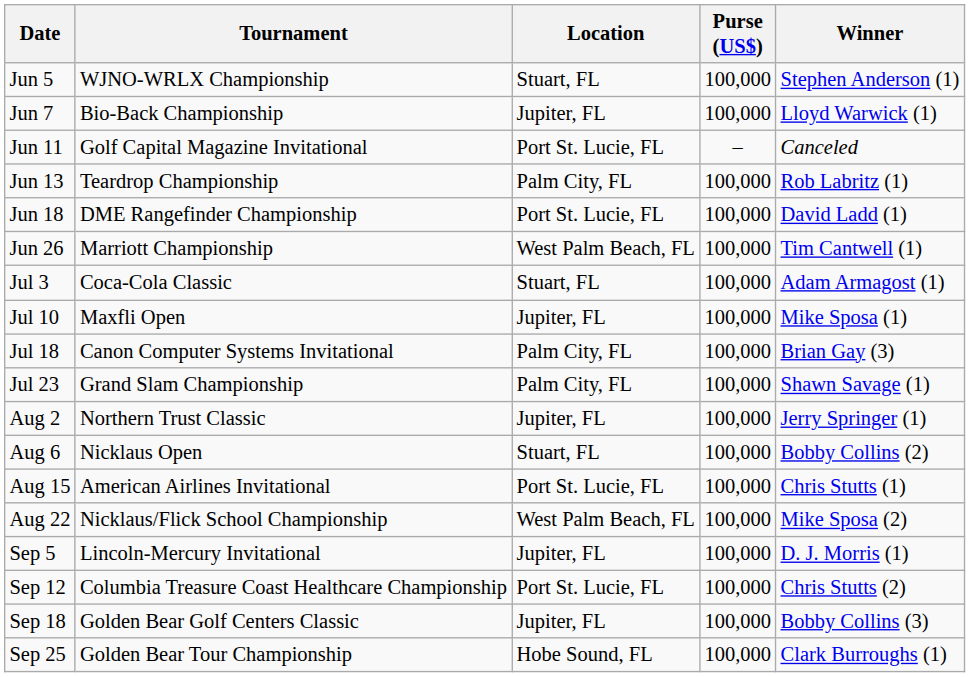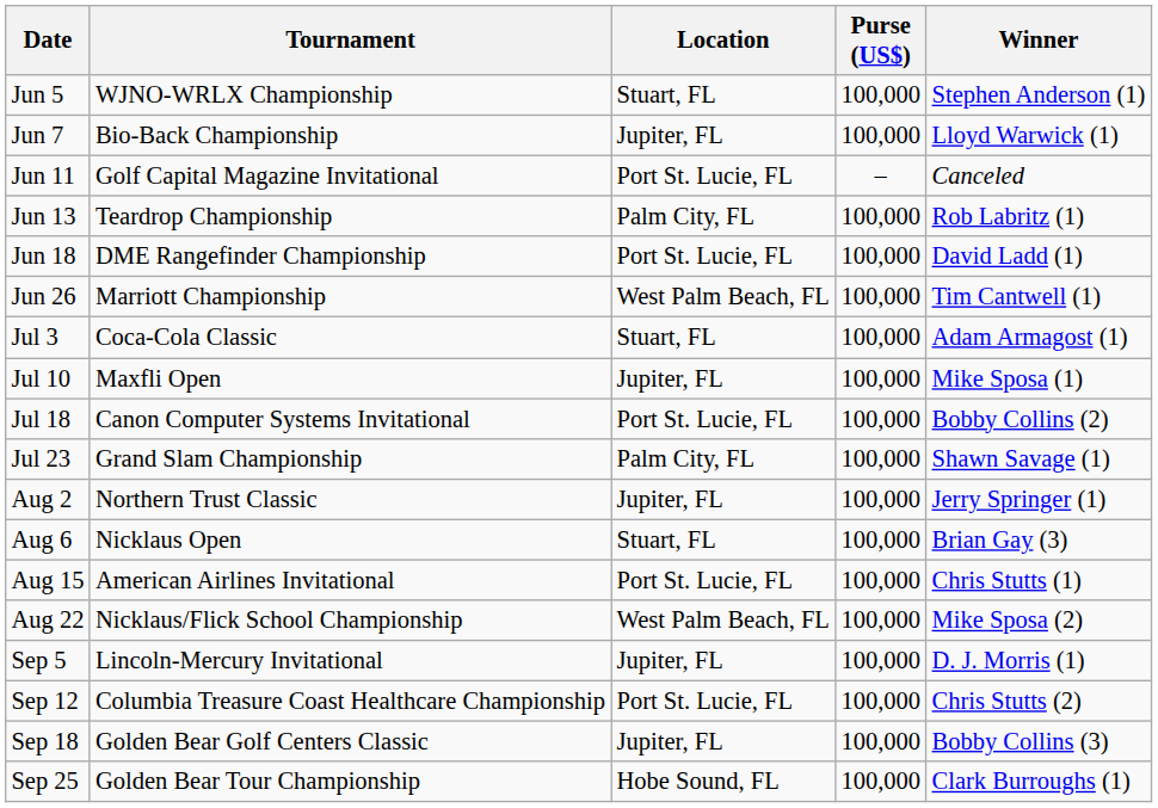 <table class="wikitable" style="font-size:95%">
 <tr>
 <th>Date</th>
 <th>Tournament</th>
 <th>Location</th>
 <th>Purse<br>(<a href='#'>US$</a>)</th>
 <th>Winner</th>
 </tr>
 <tr>
 <td>Jun 5</td>
 <td>WJNO-WRLX Championship</td>
 <td>Stuart, FL</td>
 <td align=right>100,000</td>
 <td> <a href='#'>Stephen Anderson</a> (1)</td>
 </tr>
 <tr>
 <td>Jun 7</td>
 <td>Bio-Back Championship</td>
 <td>Jupiter, FL</td>
 <td align=right>100,000</td>
 <td> <a href='#'>Lloyd Warwick</a> (1)</td>
 </tr>
 <tr>
 <td>Jun 11</td>
 <td>Golf Capital Magazine Invitational</td>
 <td>Port St. Lucie, FL</td>
 <td align=center>–</td>
 <td><em>Canceled</em></td>
 </tr>
 <tr>
 <td>Jun 13</td>
 <td>Teardrop Championship</td>
 <td>Palm City, FL</td>
 <td align=right>100,000</td>
 <td> <a href='#'>Rob Labritz</a> (1)</td>
 </tr>
 <tr>
 <td>Jun 18</td>
 <td>DME Rangefinder Championship</td>
 <td>Port St. Lucie, FL</td>
 <td align=right>100,000</td>
 <td> <a href='#'>David Ladd</a> (1)</td>
 </tr>
 <tr>
 <td>Jun 26</td>
 <td>Marriott Championship</td>
 <td>West Palm Beach, FL</td>
 <td align=right>100,000</td>
 <td> <a href='#'>Tim Cantwell</a> (1)</td>
 </tr>
 <tr>
 <td>Jul 3</td>
 <td>Coca-Cola Classic</td>
 <td>Stuart, FL</td>
 <td align=right>100,000</td>
 <td> <a href='#'>Adam Armagost</a> (1)</td>
 </tr>
 <tr>
 <td>Jul 10</td>
 <td>Maxfli Open</td>
 <td>Jupiter, FL</td>
 <td align=right>100,000</td>
 <td> <a href='#'>Mike Sposa</a> (1)</td>
 </tr>
 <tr>
 <td>Jul 18</td>
 <td>Canon Computer Systems Invitational</td>
-<td>Palm City, FL</td>
+<td>Port St. Lucie, FL</td>
 <td align=right>100,000</td>
-<td> <a href='#'>Brian Gay</a> (3)</td>
+<td> <a href='#'>Bobby Collins</a> (2)</td>
 </tr>
 <tr>
 <td>Jul 23</td>
 <td>Grand Slam Championship</td>
 <td>Palm City, FL</td>
 <td align=right>100,000</td>
 <td> <a href='#'>Shawn Savage</a> (1)</td>
 </tr>
 <tr>
 <td>Aug 2</td>
 <td>Northern Trust Classic</td>
 <td>Jupiter, FL</td>
 <td align=right>100,000</td>
 <td> <a href='#'>Jerry Springer</a> (1)</td>
 </tr>
 <tr>
 <td>Aug 6</td>
 <td>Nicklaus Open</td>
 <td>Stuart, FL</td>
 <td align=right>100,000</td>
-<td> <a href='#'>Bobby Collins</a> (2)</td>
+<td> <a href='#'>Brian Gay</a> (3)</td>
 </tr>
 <tr>
 <td>Aug 15</td>
 <td>American Airlines Invitational</td>
 <td>Port St. Lucie, FL</td>
 <td align=right>100,000</td>
 <td> <a href='#'>Chris Stutts</a> (1)</td>
 </tr>
 <tr>
 <td>Aug 22</td>
 <td>Nicklaus/Flick School Championship</td>
 <td>West Palm Beach, FL</td>
 <td align=right>100,000</td>
 <td> <a href='#'>Mike Sposa</a> (2)</td>
 </tr>
 <tr>
 <td>Sep 5</td>
 <td>Lincoln-Mercury Invitational</td>
 <td>Jupiter, FL</td>
 <td align=right>100,000</td>
 <td> <a href='#'>D. J. Morris</a> (1)</td>
 </tr>
 <tr>
 <td>Sep 12</td>
 <td>Columbia Treasure Coast Healthcare Championship</td>
 <td>Port St. Lucie, FL</td>
 <td align=right>100,000</td>
 <td> <a href='#'>Chris Stutts</a> (2)</td>
 </tr>
 <tr>
 <td>Sep 18</td>
 <td>Golden Bear Golf Centers Classic</td>
 <td>Jupiter, FL</td>
 <td align=right>100,000</td>
 <td> <a href='#'>Bobby Collins</a> (3)</td>
 </tr>
 <tr>
 <td>Sep 25</td>
 <td>Golden Bear Tour Championship</td>
 <td>Hobe Sound, FL</td>
 <td align=right>100,000</td>
 <td> <a href='#'>Clark Burroughs</a> (1)</td>
 </tr>
 </table>
